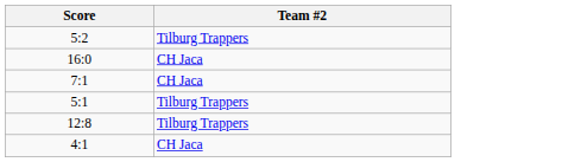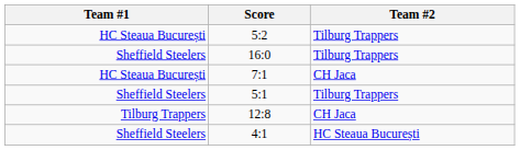 <table class="wikitable" style="text-align: center;">
 <tr>
+<th width=22%>Team #1</th>
 <th width=11%>Score</th>
 <th width=22%>Team #2</th>
 </tr>
 <tr>
+<td style="text-align: right;"><a href='#'>HC Steaua București</a> </td>
 <td>5:2</td>
 <td style="text-align: left;"> <a href='#'>Tilburg Trappers</a></td>
 </tr>
 <tr>
+<td style="text-align: right;"><a href='#'>Sheffield Steelers</a> </td>
 <td>16:0</td>
-<td style="text-align: left;"> <a href='#'>CH Jaca</a></td>
+<td style="text-align: left;"> <a href='#'>Tilburg Trappers</a></td>
 </tr>
 <tr>
+<td style="text-align: right;"><a href='#'>HC Steaua București</a> </td>
 <td>7:1</td>
 <td style="text-align: left;"> <a href='#'>CH Jaca</a></td>
 </tr>
 <tr>
+<td style="text-align: right;"><a href='#'>Sheffield Steelers</a> </td>
 <td>5:1</td>
 <td style="text-align: left;"> <a href='#'>Tilburg Trappers</a></td>
 </tr>
 <tr>
+<td style="text-align: right;"><a href='#'>Tilburg Trappers</a> </td>
 <td>12:8</td>
-<td style="text-align: left;"> <a href='#'>Tilburg Trappers</a></td>
+<td style="text-align: left;"> <a href='#'>CH Jaca</a></td>
 </tr>
 <tr>
+<td style="text-align: right;"><a href='#'>Sheffield Steelers</a> </td>
 <td>4:1</td>
-<td style="text-align: left;"> <a href='#'>CH Jaca</a></td>
+<td style="text-align: left;"> <a href='#'>HC Steaua București</a></td>
 </tr>
 </table>
